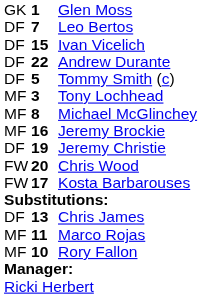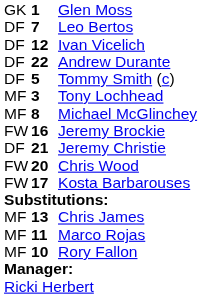 <table style="font-size: 90%" cellspacing="0" cellpadding="0" align="center">
 <tr>
 <th width=25></th>
 <th width=25></th>
 </tr>
 <tr>
 <td>GK</td>
 <td><strong>1</strong></td>
 <td><a href='#'>Glen Moss</a></td>
 </tr>
 <tr>
 <td>DF</td>
 <td><strong>7</strong></td>
 <td><a href='#'>Leo Bertos</a></td>
 <td></td>
 </tr>
 <tr>
 <td>DF</td>
-<td><strong>15</strong></td>
+<td><strong>12</strong></td>
 <td><a href='#'>Ivan Vicelich</a></td>
 <td></td>
 </tr>
 <tr>
 <td>DF</td>
 <td><strong>22</strong></td>
 <td><a href='#'>Andrew Durante</a></td>
 <td></td>
 </tr>
 <tr>
 <td>DF</td>
 <td><strong>5</strong></td>
 <td><a href='#'>Tommy Smith</a> (<a href='#'>c</a>)</td>
 </tr>
 <tr>
 <td>MF</td>
 <td><strong>3</strong></td>
 <td><a href='#'>Tony Lochhead</a></td>
 </tr>
 <tr>
 <td>MF</td>
 <td><strong>8</strong></td>
 <td><a href='#'>Michael McGlinchey</a></td>
 </tr>
 <tr>
-<td>MF</td>
+<td>FW</td>
 <td><strong>16</strong></td>
 <td><a href='#'>Jeremy Brockie</a></td>
 <td></td>
 <td></td>
 </tr>
 <tr>
 <td>DF</td>
-<td><strong>19</strong></td>
+<td><strong>21</strong></td>
 <td><a href='#'>Jeremy Christie</a></td>
 <td></td>
 <td></td>
 </tr>
 <tr>
 <td>FW</td>
 <td><strong>20</strong></td>
 <td><a href='#'>Chris Wood</a></td>
 <td></td>
 <td></td>
 </tr>
 <tr>
 <td>FW</td>
 <td><strong>17</strong></td>
 <td><a href='#'>Kosta Barbarouses</a></td>
 </tr>
 <tr>
 <td colspan=3><strong>Substitutions:</strong></td>
 </tr>
 <tr>
-<td>DF</td>
+<td>MF</td>
 <td><strong>13</strong></td>
 <td><a href='#'>Chris James</a></td>
 <td></td>
 <td></td>
 </tr>
 <tr>
 <td>MF</td>
 <td><strong>11</strong></td>
 <td><a href='#'>Marco Rojas</a></td>
 <td></td>
 <td></td>
 </tr>
 <tr>
 <td>MF</td>
 <td><strong>10</strong></td>
 <td><a href='#'>Rory Fallon</a></td>
 <td></td>
 <td></td>
 </tr>
 <tr>
 <td colspan=3><strong>Manager:</strong></td>
 </tr>
 <tr>
 <td colspan=3><a href='#'>Ricki Herbert</a></td>
 </tr>
 </table>
